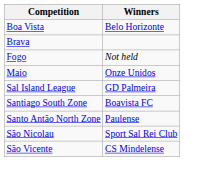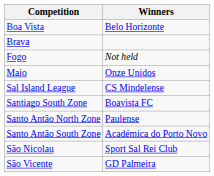 <table class="wikitable">
 <tr>
 <th>Competition</th>
 <th>Winners</th>
 </tr>
 <tr>
 <td><a href='#'>Boa Vista</a></td>
 <td><a href='#'>Belo Horizonte</a></td>
 </tr>
 <tr>
 <td><a href='#'>Brava</a></td>
 <td></td>
 </tr>
 <tr>
 <td><a href='#'>Fogo</a></td>
 <td><em>Not held</em></td>
 </tr>
 <tr>
 <td><a href='#'>Maio</a></td>
 <td><a href='#'>Onze Unidos</a></td>
 </tr>
 <tr>
 <td><a href='#'>Sal Island League</a></td>
-<td><a href='#'>GD Palmeira</a></td>
+<td><a href='#'>CS Mindelense</a></td>
 </tr>
 <tr>
 <td><a href='#'>Santiago South Zone</a></td>
 <td><a href='#'>Boavista FC</a></td>
 </tr>
 <tr>
 <td><a href='#'>Santo Antão North Zone</a></td>
 <td><a href='#'>Paulense</a></td>
 </tr>
 <tr>
+<td><a href='#'>Santo Antão South Zone</a></td>
+<td><a href='#'>Académica do Porto Novo</a></td>
+</tr>
+<tr>
 <td><a href='#'>São Nicolau</a></td>
 <td><a href='#'>Sport Sal Rei Club</a></td>
 </tr>
 <tr>
 <td><a href='#'>São Vicente</a></td>
-<td><a href='#'>CS Mindelense</a></td>
+<td><a href='#'>GD Palmeira</a></td>
 </tr>
 </table>
